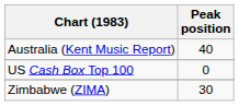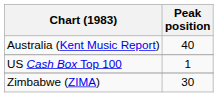 <table class="wikitable sortable">
 <tr>
 <th>Chart (1983)</th>
 <th>Peak<br>position</th>
 </tr>
 <tr>
 <td>Australia (<a href='#'>Kent Music Report</a>)</td>
 <td style="text-align:center;">40</td>
 </tr>
 <tr>
 </tr>
 <tr>
 </tr>
 <tr>
 </tr>
 <tr>
 </tr>
 <tr>
 <td>US <a href='#'><em>Cash Box</em> Top 100</a></td>
-<td align="center">0</td>
+<td align="center">1</td>
 </tr>
 <tr>
 </tr>
 <tr>
 </tr>
 <tr>
 </tr>
 <tr>
 <td>Zimbabwe (<a href='#'>ZIMA</a>)</td>
 <td style="text-align:center;">30</td>
 </tr>
 </table>
